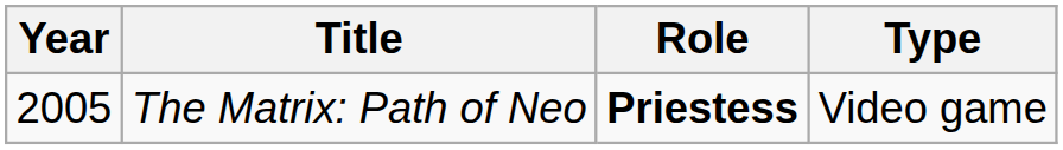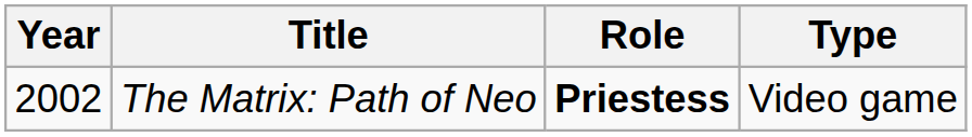 <table class="wikitable">
 <tr>
 <th>Year</th>
 <th>Title</th>
 <th>Role</th>
 <th>Type</th>
 </tr>
 <tr>
-<td>2005</td>
+<td>2002</td>
 <td><em>The Matrix: Path of Neo</em></td>
 <td><strong>Priestess</strong></td>
 <td>Video game</td>
 </tr>
 </table>
